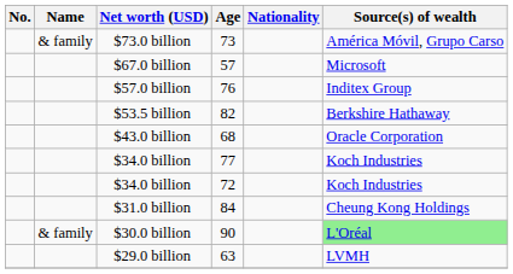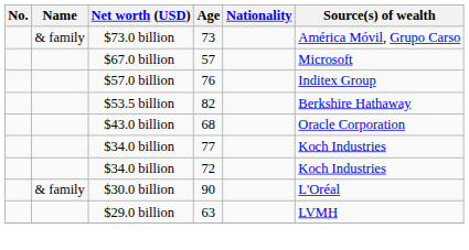 <table class="wikitable sortable">
 <tr>
 <th>No.</th>
 <th>Name</th>
 <th><a href='#'>Net worth</a> (<a href='#'>USD</a>)</th>
 <th>Age</th>
 <th><a href='#'>Nationality</a></th>
 <th>Source(s) of wealth</th>
 </tr>
 <tr>
 <td style="text-align:center;"> </td>
 <td> & family</td>
 <td style="text-align:center;">$73.0 billion </td>
 <td style="text-align:center;">73</td>
 <td></td>
 <td><a href='#'>América Móvil</a>, <a href='#'>Grupo Carso</a></td>
 </tr>
 <tr>
 <td style="text-align:center;"> </td>
 <td></td>
 <td style="text-align:center;">$67.0 billion </td>
 <td style="text-align:center;">57</td>
 <td></td>
 <td><a href='#'>Microsoft</a></td>
 </tr>
 <tr>
 <td style="text-align:center;"> </td>
 <td></td>
 <td style="text-align:center;">$57.0 billion </td>
 <td style="text-align:center;">76</td>
 <td></td>
 <td><a href='#'>Inditex Group</a></td>
 </tr>
 <tr>
 <td style="text-align:center;"> </td>
 <td></td>
 <td style="text-align:center;">$53.5 billion </td>
 <td style="text-align:center;">82</td>
 <td></td>
 <td><a href='#'>Berkshire Hathaway</a></td>
 </tr>
 <tr>
 <td style="text-align:center;"> </td>
 <td></td>
 <td style="text-align:center;">$43.0 billion </td>
 <td style="text-align:center;">68</td>
 <td></td>
 <td><a href='#'>Oracle Corporation</a></td>
 </tr>
 <tr>
 <td style="text-align:center;"> </td>
 <td></td>
 <td style="text-align:center;">$34.0 billion </td>
 <td style="text-align:center;">77</td>
 <td></td>
 <td><a href='#'>Koch Industries</a></td>
 </tr>
 <tr>
 <td style="text-align:center;"> </td>
 <td></td>
 <td style="text-align:center;">$34.0 billion </td>
 <td style="text-align:center;">72</td>
 <td></td>
 <td><a href='#'>Koch Industries</a></td>
 </tr>
 <tr>
 <td style="text-align:center;"> </td>
-<td></td>
-<td style="text-align:center;">$31.0 billion </td>
-<td style="text-align:center;">84</td>
-<td></td>
-<td><a href='#'>Cheung Kong Holdings</a></td>
-</tr>
-<tr>
-<td style="text-align:center;"> </td>
 <td> & family</td>
 <td style="text-align:center;">$30.0 billion </td>
 <td style="text-align:center;">90</td>
 <td></td>
-<td style="background: lightgreen;"><a href='#'>L'Oréal</a></td>
+<td><a href='#'>L'Oréal</a></td>
 </tr>
 <tr>
 <td style="text-align:center;"> </td>
 <td></td>
 <td style="text-align:center;">$29.0 billion </td>
 <td style="text-align:center;">63</td>
 <td></td>
 <td><a href='#'>LVMH</a></td>
 </tr>
 <tr>
 </tr>
 </table>
